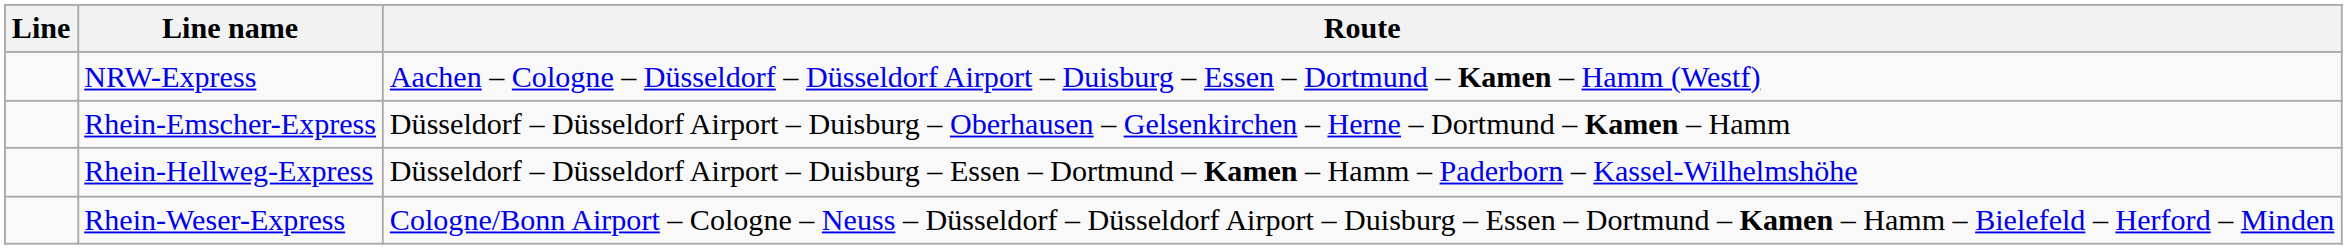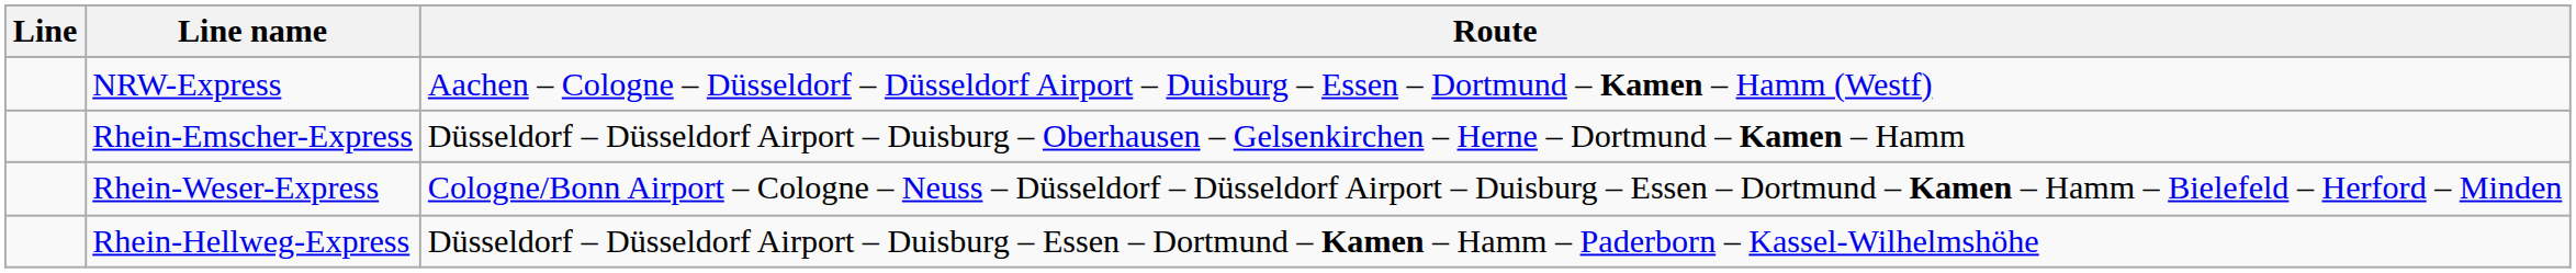 <table class="wikitable">
 <tr class="hintergrundfarbe5">
 <th>Line</th>
 <th>Line name</th>
 <th>Route</th>
 </tr>
 <tr>
 <td></td>
 <td><a href='#'>NRW-Express</a></td>
 <td><a href='#'>Aachen</a> – <a href='#'>Cologne</a> – <a href='#'>Düsseldorf</a> – <a href='#'>Düsseldorf Airport</a> – <a href='#'>Duisburg</a> – <a href='#'>Essen</a> – <a href='#'>Dortmund</a> – <strong>Kamen </strong> – <a href='#'>Hamm (Westf)</a></td>
 </tr>
 <tr>
 <td></td>
 <td><a href='#'>Rhein-Emscher-Express</a></td>
 <td>Düsseldorf – Düsseldorf Airport – Duisburg – <a href='#'>Oberhausen</a> – <a href='#'>Gelsenkirchen</a> – <a href='#'>Herne</a> – Dortmund – <strong>Kamen </strong> – Hamm</td>
 </tr>
 <tr>
 <td></td>
+<td><a href='#'>Rhein-Weser-Express</a></td>
+<td><a href='#'>Cologne/Bonn Airport</a> – Cologne – <a href='#'>Neuss</a> –  Düsseldorf – Düsseldorf Airport – Duisburg – Essen – Dortmund – <strong>Kamen </strong> – Hamm – <a href='#'>Bielefeld</a> – <a href='#'>Herford</a> – <a href='#'>Minden</a></td>
+</tr>
+<tr>
+<td></td>
 <td><a href='#'>Rhein-Hellweg-Express</a></td>
 <td>Düsseldorf – Düsseldorf Airport – Duisburg – Essen – Dortmund – <strong>Kamen </strong> – Hamm – <a href='#'>Paderborn</a> – <a href='#'>Kassel-Wilhelmshöhe</a></td>
 </tr>
-<tr>
-<td></td>
-<td><a href='#'>Rhein-Weser-Express</a></td>
-<td><a href='#'>Cologne/Bonn Airport</a> – Cologne – <a href='#'>Neuss</a> –  Düsseldorf – Düsseldorf Airport – Duisburg – Essen – Dortmund – <strong>Kamen </strong> – Hamm – <a href='#'>Bielefeld</a> – <a href='#'>Herford</a> – <a href='#'>Minden</a></td>
-</tr>
 </table>
